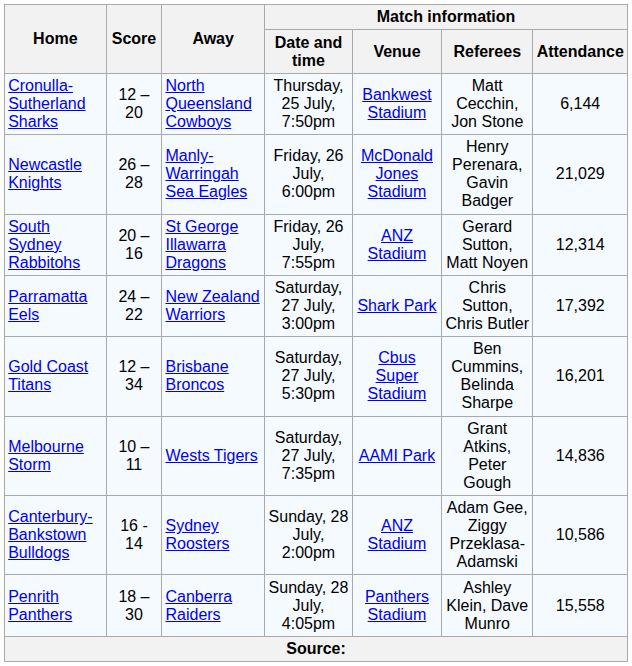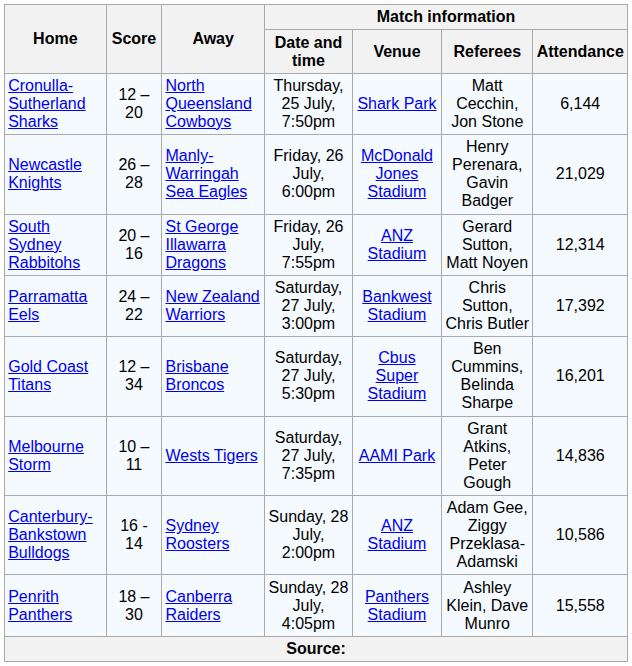 <table class="wikitable" style="border-collapse:collapse; text-align:center; width:100%;">
 <tr style="background:#c1d8ff;">
 <th rowspan="2" style="width:19%;">Home</th>
 <th rowspan="2" style="width:10%;">Score</th>
 <th rowspan="2" style="width:19%;">Away</th>
 <th colspan="6">Match information</th>
 </tr>
 <tr style="background:#efefef;">
 <th width="17%">Date and time</th>
 <th width="17%">Venue</th>
 <th width="17%">Referees</th>
 <th width="5%">Attendance</th>
 </tr>
 <tr style="text-align:center; background:#f5faff;">
 <td align="left"> <a href='#'>Cronulla-Sutherland Sharks</a></td>
 <td>12 – 20</td>
 <td align="left"> <a href='#'>North Queensland Cowboys</a></td>
 <td>Thursday, 25 July, 7:50pm</td>
-<td><a href='#'>Bankwest Stadium</a></td>
+<td><a href='#'>Shark Park</a></td>
 <td>Matt Cecchin, Jon Stone</td>
 <td>6,144</td>
 </tr>
 <tr style="text-align:center; background:#f5faff;">
 <td align="left"> <a href='#'>Newcastle Knights</a></td>
 <td>26 – 28</td>
 <td align="left"> <a href='#'>Manly-Warringah Sea Eagles</a></td>
 <td>Friday, 26 July, 6:00pm</td>
 <td><a href='#'>McDonald Jones Stadium</a></td>
 <td>Henry Perenara, Gavin Badger</td>
 <td>21,029</td>
 </tr>
 <tr style="text-align:center; background:#f5faff;">
 <td align="left"> <a href='#'>South Sydney Rabbitohs</a></td>
 <td>20 – 16</td>
 <td align="left"> <a href='#'>St George Illawarra Dragons</a></td>
 <td>Friday, 26 July, 7:55pm</td>
 <td><a href='#'>ANZ Stadium</a></td>
 <td>Gerard Sutton, Matt Noyen</td>
 <td>12,314</td>
 </tr>
 <tr style="text-align:center; background:#f5faff;">
 <td align="left"> <a href='#'>Parramatta Eels</a></td>
 <td>24 – 22</td>
 <td align="left"> <a href='#'>New Zealand Warriors</a></td>
 <td>Saturday, 27 July, 3:00pm</td>
-<td><a href='#'>Shark Park</a></td>
+<td><a href='#'>Bankwest Stadium</a></td>
 <td>Chris Sutton, Chris Butler</td>
 <td>17,392</td>
 </tr>
 <tr style="text-align:center; background:#f5faff;">
 <td align="left"> <a href='#'>Gold Coast Titans</a></td>
 <td>12 – 34</td>
 <td align="left"> <a href='#'>Brisbane Broncos</a></td>
 <td>Saturday, 27 July, 5:30pm</td>
 <td><a href='#'>Cbus Super Stadium</a></td>
 <td>Ben Cummins, Belinda Sharpe</td>
 <td>16,201</td>
 </tr>
 <tr style="text-align:center; background:#f5faff;">
 <td align="left"> <a href='#'>Melbourne Storm</a></td>
 <td>10 – 11</td>
 <td align="left"> <a href='#'>Wests Tigers</a></td>
 <td>Saturday, 27 July, 7:35pm</td>
 <td><a href='#'>AAMI Park</a></td>
 <td>Grant Atkins, Peter Gough</td>
 <td>14,836</td>
 </tr>
 <tr style="text-align:center; background:#f5faff;">
 <td align="left"> <a href='#'>Canterbury-Bankstown Bulldogs</a></td>
 <td>16 - 14</td>
 <td align="left"> <a href='#'>Sydney Roosters</a></td>
 <td>Sunday, 28 July, 2:00pm</td>
 <td><a href='#'>ANZ Stadium</a></td>
 <td>Adam Gee, Ziggy Przeklasa-Adamski</td>
 <td>10,586</td>
 </tr>
 <tr style="text-align:center; background:#f5faff;">
 <td align="left"> <a href='#'>Penrith Panthers</a></td>
 <td>18 – 30</td>
 <td align="left"> <a href='#'>Canberra Raiders</a></td>
 <td>Sunday, 28 July, 4:05pm</td>
 <td><a href='#'>Panthers Stadium</a></td>
 <td>Ashley Klein, Dave Munro</td>
 <td>15,558</td>
 </tr>
 <tr style="background:#c1d8ff;">
 <th colspan="7">Source:</th>
 </tr>
 </table>
